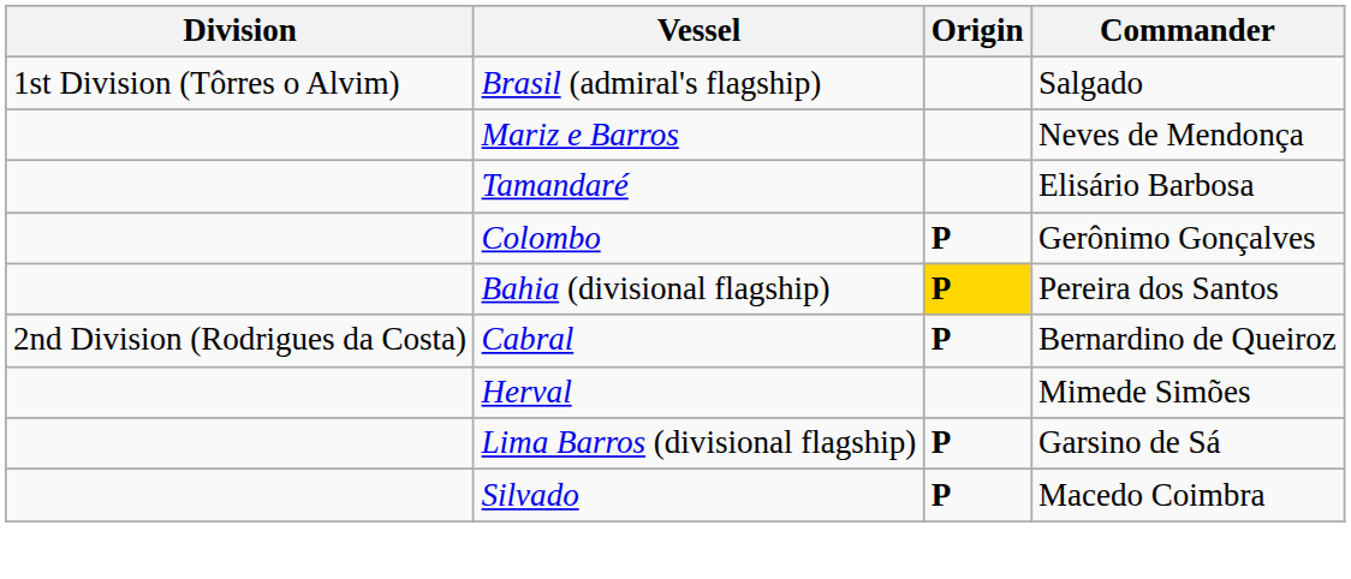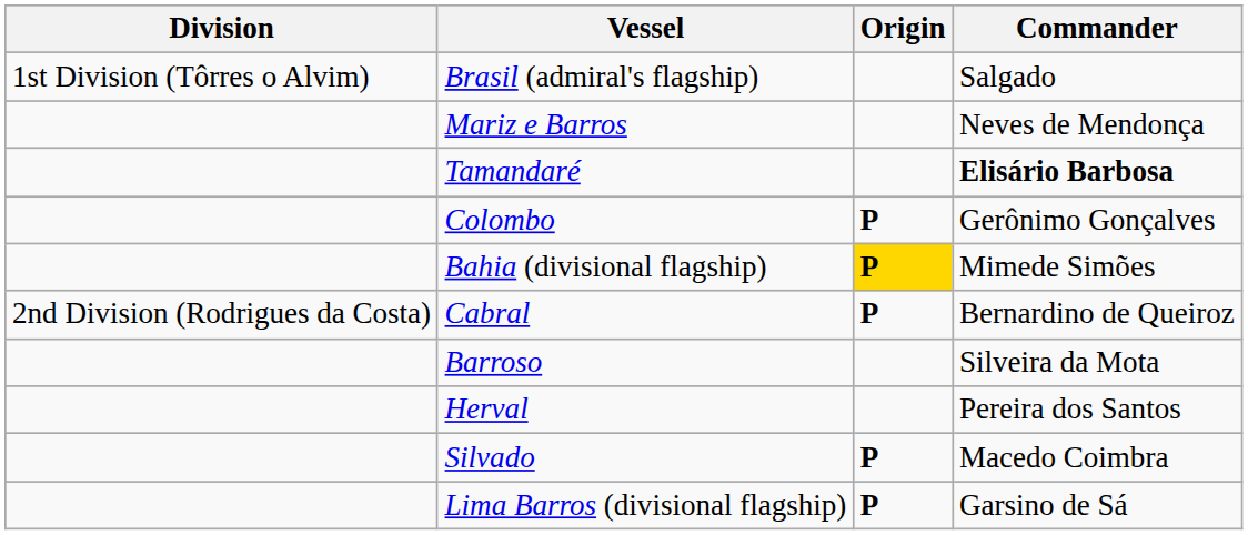 <table class="wikitable">
 <tr>
 <th>Division</th>
 <th>Vessel</th>
 <th>Origin</th>
 <th>Commander</th>
 </tr>
 <tr>
 <td>1st Division (Tôrres o Alvim)</td>
 <td><a href='#'><em>Brasil</em></a> (admiral's flagship)</td>
 <td></td>
 <td>Salgado</td>
 </tr>
 <tr>
 <td></td>
 <td><em><a href='#'>Mariz e Barros</a></em></td>
 <td></td>
 <td>Neves de Mendonça</td>
 </tr>
 <tr>
 <td></td>
 <td><a href='#'><em>Tamandaré</em></a></td>
 <td></td>
-<td>Elisário Barbosa</td>
+<td><strong>Elisário Barbosa</strong></td>
 </tr>
 <tr>
 <td></td>
 <td><em><a href='#'>Colombo</a></em></td>
 <td><strong>P</strong></td>
 <td>Gerônimo Gonçalves</td>
 </tr>
 <tr>
 <td></td>
 <td><a href='#'><em>Bahia</em></a> (divisional flagship)</td>
 <td style="background: gold;"><strong>P</strong></td>
-<td>Pereira dos Santos</td>
+<td>Mimede Simões</td>
 </tr>
 <tr>
 <td>2nd Division (Rodrigues da Costa)</td>
 <td><em><a href='#'>Cabral</a></em></td>
 <td><strong>P</strong></td>
 <td>Bernardino de Queiroz</td>
 </tr>
 <tr>
 <td></td>
+<td><a href='#'><em>Barroso</em></a></td>
+<td></td>
+<td>Silveira da Mota</td>
+</tr>
+<tr>
+<td></td>
 <td><em><a href='#'>Herval</a></em></td>
 <td></td>
-<td>Mimede Simões</td>
+<td>Pereira dos Santos</td>
+</tr>
+<tr>
+<td></td>
+<td><a href='#'><em>Silvado</em></a></td>
+<td><strong>P</strong></td>
+<td>Macedo Coimbra</td>
 </tr>
 <tr>
 <td></td>
 <td><a href='#'><em>Lima Barros</em></a> (divisional flagship)</td>
 <td><strong>P</strong></td>
 <td>Garsino de Sá</td>
 </tr>
-<tr>
-<td></td>
-<td><a href='#'><em>Silvado</em></a></td>
-<td><strong>P</strong></td>
-<td>Macedo Coimbra</td>
-</tr>
 </table>
